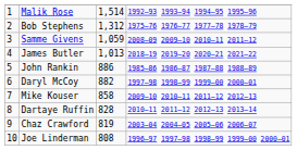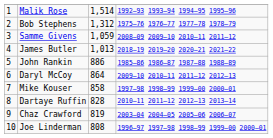 <table class="wikitable">
 <tr>
 </tr>
 <tr>
 <td>1</td>
 <td><a href='#'>Malik Rose</a></td>
 <td>1,514</td>
 <td style="font-size:80%;"><a href='#'>1992–93</a> <a href='#'>1993–94</a> <a href='#'>1994–95</a> <a href='#'>1995–96</a></td>
 </tr>
 <tr>
 <td>2</td>
 <td>Bob Stephens</td>
 <td>1,312</td>
 <td style="font-size:80%;"><a href='#'>1975–76</a> <a href='#'>1976–77</a> <a href='#'>1977–78</a> <a href='#'>1978–79</a></td>
 </tr>
 <tr>
 <td>3</td>
 <td><a href='#'>Samme Givens</a></td>
 <td>1,059</td>
 <td style="font-size:80%;"><a href='#'>2008–09</a> <a href='#'>2009–10</a> <a href='#'>2010–11</a> <a href='#'>2011–12</a></td>
 </tr>
 <tr>
 <td>4</td>
 <td>James Butler</td>
 <td>1,013</td>
 <td style="font-size:80%;"><a href='#'>2018–19</a> <a href='#'>2019–20</a> <a href='#'>2020–21</a> <a href='#'>2021–22</a></td>
 </tr>
 <tr>
 <td>5</td>
 <td>John Rankin</td>
 <td>886</td>
 <td style="font-size:80%;"><a href='#'>1985–86</a> <a href='#'>1986–87</a> <a href='#'>1987–88</a> <a href='#'>1988–89</a></td>
 </tr>
 <tr>
 <td>6</td>
 <td>Daryl McCoy</td>
-<td>882</td>
-<td style="font-size:80%;"><a href='#'>1997–98</a> <a href='#'>1998–99</a> <a href='#'>1999–00</a> <a href='#'>2000–01</a></td>
+<td>864</td>
+<td style="font-size:80%;"><a href='#'>2009–10</a> <a href='#'>2010–11</a> <a href='#'>2011–12</a> <a href='#'>2012–13</a></td>
 </tr>
 <tr>
 <td>7</td>
 <td>Mike Kouser</td>
 <td>858</td>
-<td style="font-size:80%;"><a href='#'>2009–10</a> <a href='#'>2010–11</a> <a href='#'>2011–12</a> <a href='#'>2012–13</a></td>
+<td style="font-size:80%;"><a href='#'>1997–98</a> <a href='#'>1998–99</a> <a href='#'>1999–00</a> <a href='#'>2000–01</a></td>
 </tr>
 <tr>
 <td>8</td>
 <td>Dartaye Ruffin</td>
 <td>828</td>
 <td style="font-size:80%;"><a href='#'>2010–11</a> <a href='#'>2011–12</a> <a href='#'>2012–13</a> <a href='#'>2013–14</a></td>
 </tr>
 <tr>
 <td>9</td>
 <td>Chaz Crawford</td>
 <td>819</td>
 <td style="font-size:80%;"><a href='#'>2003–04</a> <a href='#'>2004–05</a> <a href='#'>2005–06</a> <a href='#'>2006–07</a></td>
 </tr>
 <tr>
 <td>10</td>
 <td>Joe Linderman</td>
 <td>808</td>
 <td style="font-size:80%;"><a href='#'>1996–97</a> <a href='#'>1997–98</a> <a href='#'>1998–99</a> <a href='#'>1999–00</a> <a href='#'>2000–01</a></td>
 </tr>
 </table>
